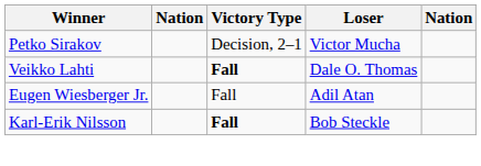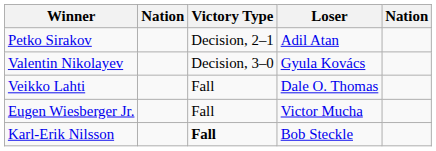 <table class="wikitable sortable" style="text-align:left;">
 <tr>
 <th>Winner</th>
 <th>Nation</th>
 <th>Victory Type</th>
 <th>Loser</th>
 <th>Nation</th>
 </tr>
 <tr>
 <td><a href='#'>Petko Sirakov</a></td>
 <td></td>
 <td>Decision, 2–1</td>
-<td><a href='#'>Victor Mucha</a></td>
+<td><a href='#'>Adil Atan</a></td>
+<td></td>
+</tr>
+<tr>
+<td><a href='#'>Valentin Nikolayev</a></td>
+<td></td>
+<td>Decision, 3–0</td>
+<td><a href='#'>Gyula Kovács</a></td>
 <td></td>
 </tr>
 <tr>
 <td><a href='#'>Veikko Lahti</a></td>
 <td></td>
-<td><strong>Fall</strong></td>
+<td>Fall</td>
 <td><a href='#'>Dale O. Thomas</a></td>
 <td></td>
 </tr>
 <tr>
 <td><a href='#'>Eugen Wiesberger Jr.</a></td>
 <td></td>
 <td>Fall</td>
-<td><a href='#'>Adil Atan</a></td>
+<td><a href='#'>Victor Mucha</a></td>
 <td></td>
 </tr>
 <tr>
 <td><a href='#'>Karl-Erik Nilsson</a></td>
 <td></td>
 <td><strong>Fall</strong></td>
 <td><a href='#'>Bob Steckle</a></td>
 <td></td>
 </tr>
 </table>
